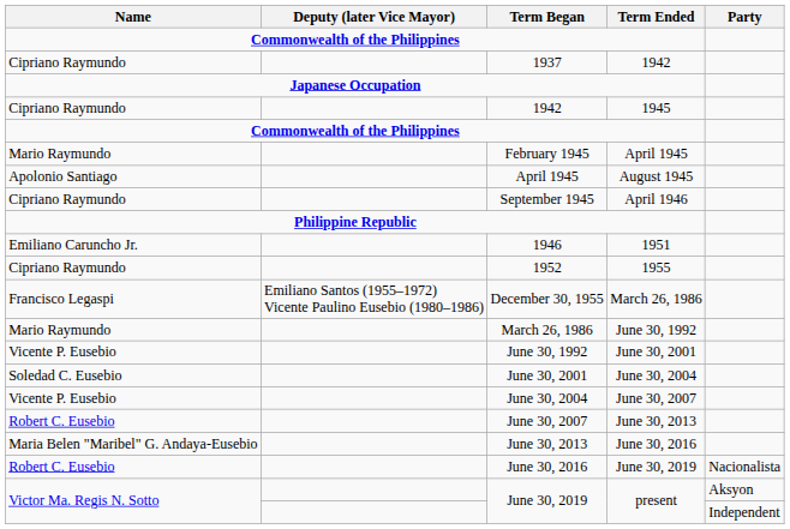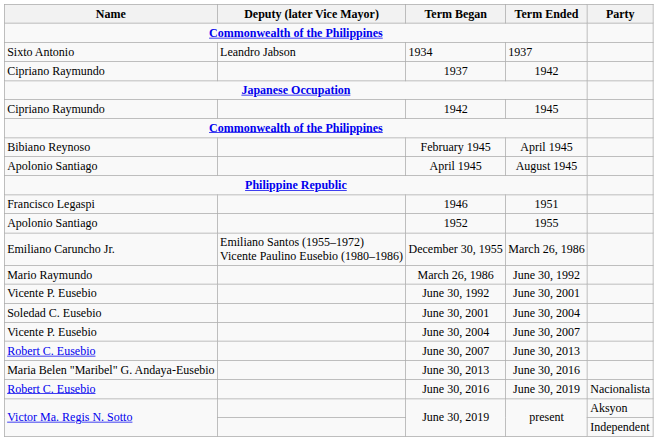 <table class="wikitable">
 <tr>
 <th>Name</th>
 <th>Deputy (later Vice Mayor)</th>
 <th>Term Began</th>
 <th>Term Ended</th>
 <th>Party</th>
 </tr>
 <tr>
 <td colspan="4" align="center"><strong><a href='#'>Commonwealth of the Philippines</a></strong></td>
+<td></td>
+</tr>
+<tr>
+<td>Sixto Antonio</td>
+<td>Leandro Jabson</td>
+<td>1934</td>
+<td>1937</td>
 <td></td>
 </tr>
 <tr>
 <td>Cipriano Raymundo</td>
 <td></td>
 <td align="center">1937</td>
 <td align="center">1942</td>
 <td></td>
 </tr>
 <tr>
 <td colspan="4" align="center"><strong><a href='#'>Japanese Occupation</a></strong></td>
 <td></td>
 </tr>
 <tr>
 <td>Cipriano Raymundo</td>
 <td></td>
 <td align="center">1942</td>
 <td align="center">1945</td>
 <td></td>
 </tr>
 <tr>
 <td colspan="4" align="center"><strong><a href='#'>Commonwealth of the Philippines</a></strong></td>
 <td></td>
 </tr>
 <tr>
-<td>Mario Raymundo</td>
+<td>Bibiano Reynoso</td>
 <td></td>
 <td align="center">February 1945</td>
 <td align="center">April 1945</td>
 <td></td>
 </tr>
 <tr>
 <td>Apolonio Santiago</td>
 <td></td>
 <td align="center">April 1945</td>
 <td align="center">August 1945</td>
 <td></td>
 </tr>
 <tr>
-<td>Cipriano Raymundo</td>
-<td></td>
-<td align="center">September 1945</td>
-<td align="center">April 1946</td>
-<td></td>
-</tr>
-<tr>
 <td colspan="4" align="center"><strong><a href='#'>Philippine Republic</a></strong></td>
 <td></td>
 </tr>
 <tr>
-<td>Emiliano Caruncho Jr.</td>
+<td>Francisco Legaspi</td>
 <td></td>
 <td align="center">1946</td>
 <td align="center">1951</td>
 <td></td>
 </tr>
 <tr>
-<td>Cipriano Raymundo</td>
+<td>Apolonio Santiago</td>
 <td></td>
 <td align="center">1952</td>
 <td align="center">1955</td>
 <td></td>
 </tr>
 <tr>
-<td>Francisco Legaspi</td>
+<td>Emiliano Caruncho Jr.</td>
 <td>Emiliano Santos (1955–1972)<br>Vicente Paulino Eusebio (1980–1986)</td>
 <td align="center">December 30, 1955</td>
 <td align="center">March 26, 1986</td>
 <td></td>
 </tr>
 <tr>
 <td>Mario Raymundo</td>
 <td></td>
 <td align="center">March 26, 1986</td>
 <td align="center">June 30, 1992</td>
 <td></td>
 </tr>
 <tr>
 <td>Vicente P. Eusebio</td>
 <td></td>
 <td align="center">June 30, 1992</td>
 <td align="center">June 30, 2001</td>
 <td></td>
 </tr>
 <tr>
 <td>Soledad C. Eusebio</td>
 <td></td>
 <td align="center">June 30, 2001</td>
 <td align="center">June 30, 2004</td>
 <td></td>
 </tr>
 <tr>
 <td>Vicente P. Eusebio</td>
 <td></td>
 <td align="center">June 30, 2004</td>
 <td align="center">June 30, 2007</td>
 <td></td>
 </tr>
 <tr>
 <td><a href='#'>Robert C. Eusebio</a></td>
 <td></td>
 <td align="center">June 30, 2007</td>
 <td align="center">June 30, 2013</td>
 <td></td>
 </tr>
 <tr>
 <td>Maria Belen "Maribel" G. Andaya-Eusebio</td>
 <td></td>
 <td align="center">June 30, 2013</td>
 <td align="center">June 30, 2016</td>
 <td></td>
 </tr>
 <tr>
 <td><a href='#'>Robert C. Eusebio</a></td>
 <td></td>
 <td align="center">June 30, 2016</td>
 <td align="center">June 30, 2019</td>
 <td>Nacionalista</td>
 </tr>
 <tr>
 <td rowspan="2"><a href='#'>Victor Ma. Regis N. Sotto</a></td>
 <td></td>
 <td rowspan="2" align="center">June 30, 2019</td>
 <td rowspan="2" align="center">present</td>
 <td>Aksyon</td>
 </tr>
 <tr>
 <td></td>
 <td>Independent</td>
 </tr>
 </table>
